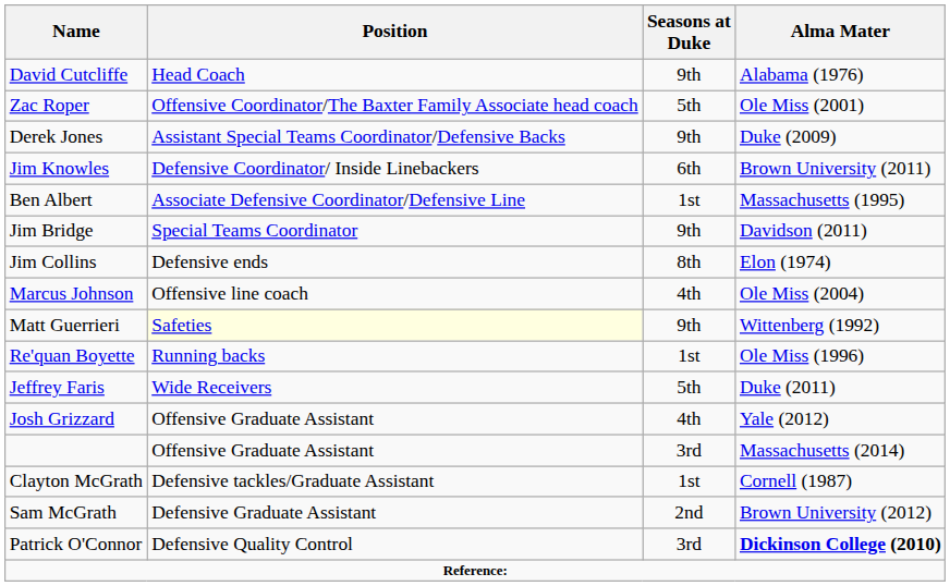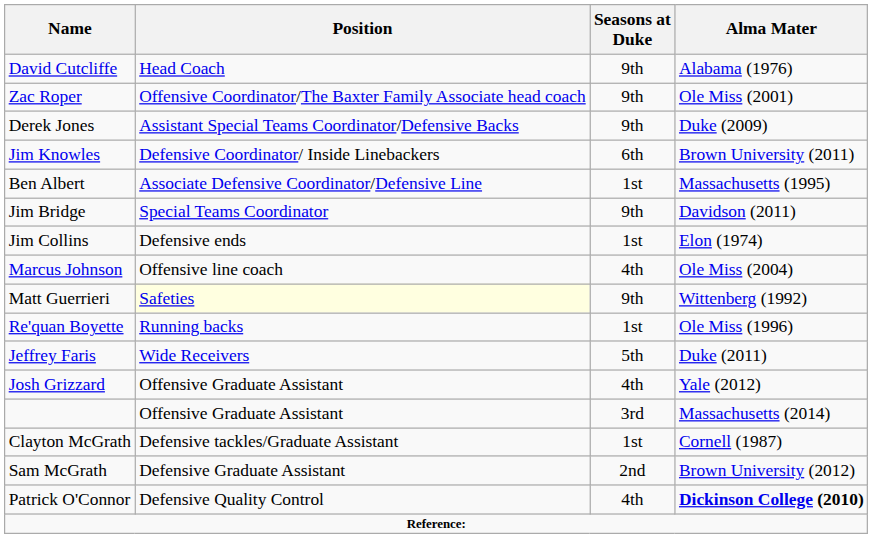 <table class="wikitable" border="1" style="font-size:90%;">
 <tr>
 <th>Name</th>
 <th>Position</th>
 <th>Seasons at<br>Duke</th>
 <th>Alma Mater</th>
 </tr>
 <tr>
 <td><a href='#'>David Cutcliffe</a></td>
 <td><a href='#'>Head Coach</a></td>
 <td align=center>9th</td>
 <td><a href='#'>Alabama</a> (1976)</td>
 </tr>
 <tr>
 <td><a href='#'>Zac Roper</a></td>
 <td><a href='#'>Offensive Coordinator</a>/<a href='#'>The Baxter Family Associate head coach</a></td>
-<td align=center>5th</td>
+<td align=center>9th</td>
 <td><a href='#'>Ole Miss</a> (2001)</td>
 </tr>
 <tr>
 <td>Derek Jones</td>
 <td><a href='#'>Assistant Special Teams Coordinator</a>/<a href='#'>Defensive Backs</a></td>
 <td align=center>9th</td>
 <td><a href='#'>Duke</a> (2009)</td>
 </tr>
 <tr>
 <td><a href='#'>Jim Knowles</a></td>
 <td><a href='#'>Defensive Coordinator</a>/ Inside Linebackers</td>
 <td align=center>6th</td>
 <td><a href='#'>Brown University</a> (2011)</td>
 </tr>
 <tr>
 <td>Ben Albert</td>
 <td><a href='#'>Associate Defensive Coordinator</a>/<a href='#'>Defensive Line</a></td>
 <td align=center>1st</td>
 <td><a href='#'>Massachusetts</a> (1995)</td>
 </tr>
 <tr>
 <td>Jim Bridge</td>
 <td><a href='#'>Special Teams Coordinator</a></td>
 <td align=center>9th</td>
 <td><a href='#'>Davidson</a> (2011)</td>
 </tr>
 <tr>
 <td>Jim Collins</td>
 <td>Defensive ends</td>
-<td align=center>8th</td>
+<td align=center>1st</td>
 <td><a href='#'>Elon</a> (1974)</td>
 </tr>
 <tr>
 <td><a href='#'>Marcus Johnson</a></td>
 <td>Offensive line coach</td>
 <td align=center>4th</td>
 <td><a href='#'>Ole Miss</a> (2004)</td>
 </tr>
 <tr>
 <td>Matt Guerrieri</td>
 <td style="background: lightyellow;"><a href='#'>Safeties</a></td>
 <td align=center>9th</td>
 <td><a href='#'>Wittenberg</a> (1992)</td>
 </tr>
 <tr>
 <td><a href='#'>Re'quan Boyette</a></td>
 <td><a href='#'>Running backs</a></td>
 <td align=center>1st</td>
 <td><a href='#'>Ole Miss</a> (1996)</td>
 </tr>
 <tr>
 <td><a href='#'>Jeffrey Faris</a></td>
 <td><a href='#'>Wide Receivers</a></td>
 <td align=center>5th</td>
 <td><a href='#'>Duke</a> (2011)</td>
 </tr>
 <tr>
 <td><a href='#'>Josh Grizzard</a></td>
 <td>Offensive Graduate Assistant</td>
 <td align=center>4th</td>
 <td><a href='#'>Yale</a> (2012)</td>
 </tr>
 <tr>
 <td> </td>
 <td>Offensive Graduate Assistant</td>
 <td align=center>3rd</td>
 <td><a href='#'>Massachusetts</a> (2014)</td>
 </tr>
 <tr>
 <td>Clayton McGrath</td>
 <td>Defensive tackles/Graduate Assistant</td>
 <td align=center>1st</td>
 <td><a href='#'>Cornell</a> (1987)</td>
 </tr>
 <tr>
 <td>Sam McGrath</td>
 <td>Defensive Graduate Assistant</td>
 <td align=center>2nd</td>
 <td><a href='#'>Brown University</a> (2012)</td>
 </tr>
 <tr>
 <td>Patrick O'Connor</td>
 <td>Defensive Quality Control</td>
-<td align=center>3rd</td>
+<td align=center>4th</td>
 <td><strong><a href='#'>Dickinson College</a> (2010)</strong></td>
 </tr>
 <tr>
 <td colspan="4" style="font-size: 8pt" align="center"><strong>Reference:</strong></td>
 </tr>
 </table>
